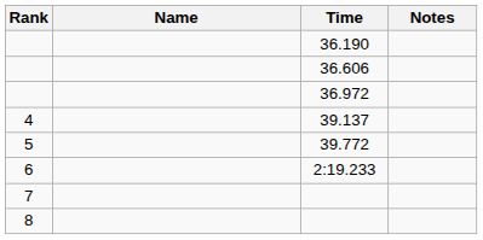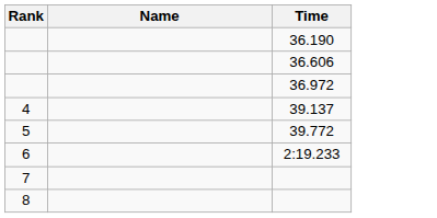 <table class="sortable wikitable" style="text-align:center;">
 <tr>
 <th>Rank</th>
 <th style="width:15em">Name</th>
 <th style="width:5em">Time</th>
-<th style="width:5em">Notes</th>
 </tr>
 <tr>
 <td></td>
 <td align=left></td>
 <td>36.190</td>
-<td></td>
 </tr>
 <tr>
 <td></td>
 <td align=left></td>
 <td>36.606</td>
-<td></td>
 </tr>
 <tr>
 <td></td>
 <td align=left></td>
 <td>36.972</td>
-<td></td>
 </tr>
 <tr>
 <td>4</td>
 <td align=left></td>
 <td>39.137</td>
-<td></td>
 </tr>
 <tr>
 <td>5</td>
 <td align=left></td>
 <td>39.772</td>
-<td></td>
 </tr>
 <tr>
 <td>6</td>
 <td align=left></td>
 <td>2:19.233</td>
-<td></td>
 </tr>
 <tr>
 <td>7</td>
 <td align=left></td>
-<td></td>
 <td></td>
 </tr>
 <tr>
 <td>8</td>
 <td align=left></td>
 <td></td>
-<td></td>
 </tr>
 </table>
